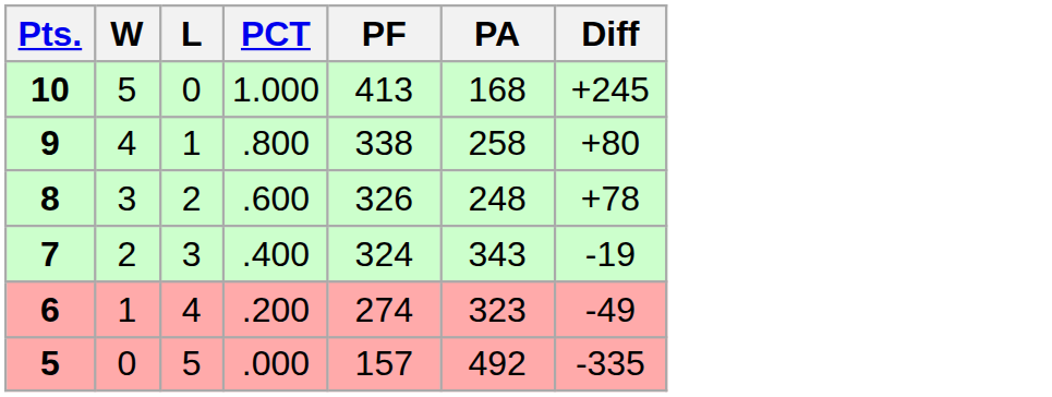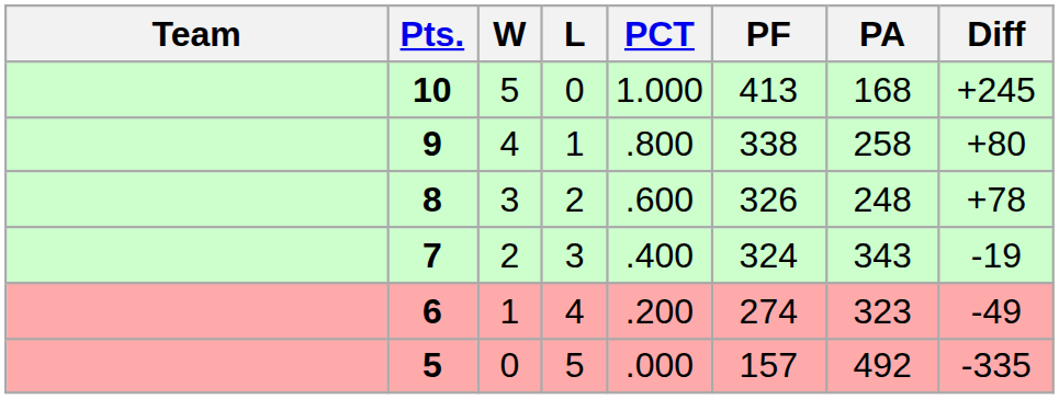 <table class=wikitable style="font-size:90%;">
 <tr align=center>
+<th width=150px>Team</th>
 <th width=30px><a href='#'>Pts.</a></th>
 <th width=20px>W</th>
 <th width=20px>L</th>
 <th><a href='#'>PCT</a></th>
 <th width=40px>PF</th>
 <th width=40px>PA</th>
 <th width=40px>Diff</th>
 </tr>
 <tr align=center bgcolor=#ccffcc>
+<td align=left></td>
 <td><strong>10</strong></td>
 <td>5</td>
 <td>0</td>
 <td>1.000</td>
 <td>413</td>
 <td>168</td>
 <td>+245</td>
 </tr>
 <tr align=center bgcolor=#ccffcc>
+<td align=left></td>
 <td><strong>9</strong></td>
 <td>4</td>
 <td>1</td>
 <td>.800</td>
 <td>338</td>
 <td>258</td>
 <td>+80</td>
 </tr>
 <tr align=center bgcolor=#ccffcc>
+<td align=left></td>
 <td><strong>8</strong></td>
 <td>3</td>
 <td>2</td>
 <td>.600</td>
 <td>326</td>
 <td>248</td>
 <td>+78</td>
 </tr>
 <tr align=center bgcolor=#ccffcc>
+<td align=left></td>
 <td><strong>7</strong></td>
 <td>2</td>
 <td>3</td>
 <td>.400</td>
 <td>324</td>
 <td>343</td>
 <td>-19</td>
 </tr>
 <tr align=center bgcolor=#ffaaaa>
+<td align=left></td>
 <td><strong>6</strong></td>
 <td>1</td>
 <td>4</td>
 <td>.200</td>
 <td>274</td>
 <td>323</td>
 <td>-49</td>
 </tr>
 <tr align=center bgcolor=#ffaaaa>
+<td align=left></td>
 <td><strong>5</strong></td>
 <td>0</td>
 <td>5</td>
 <td>.000</td>
 <td>157</td>
 <td>492</td>
 <td>-335</td>
 </tr>
 </table>
